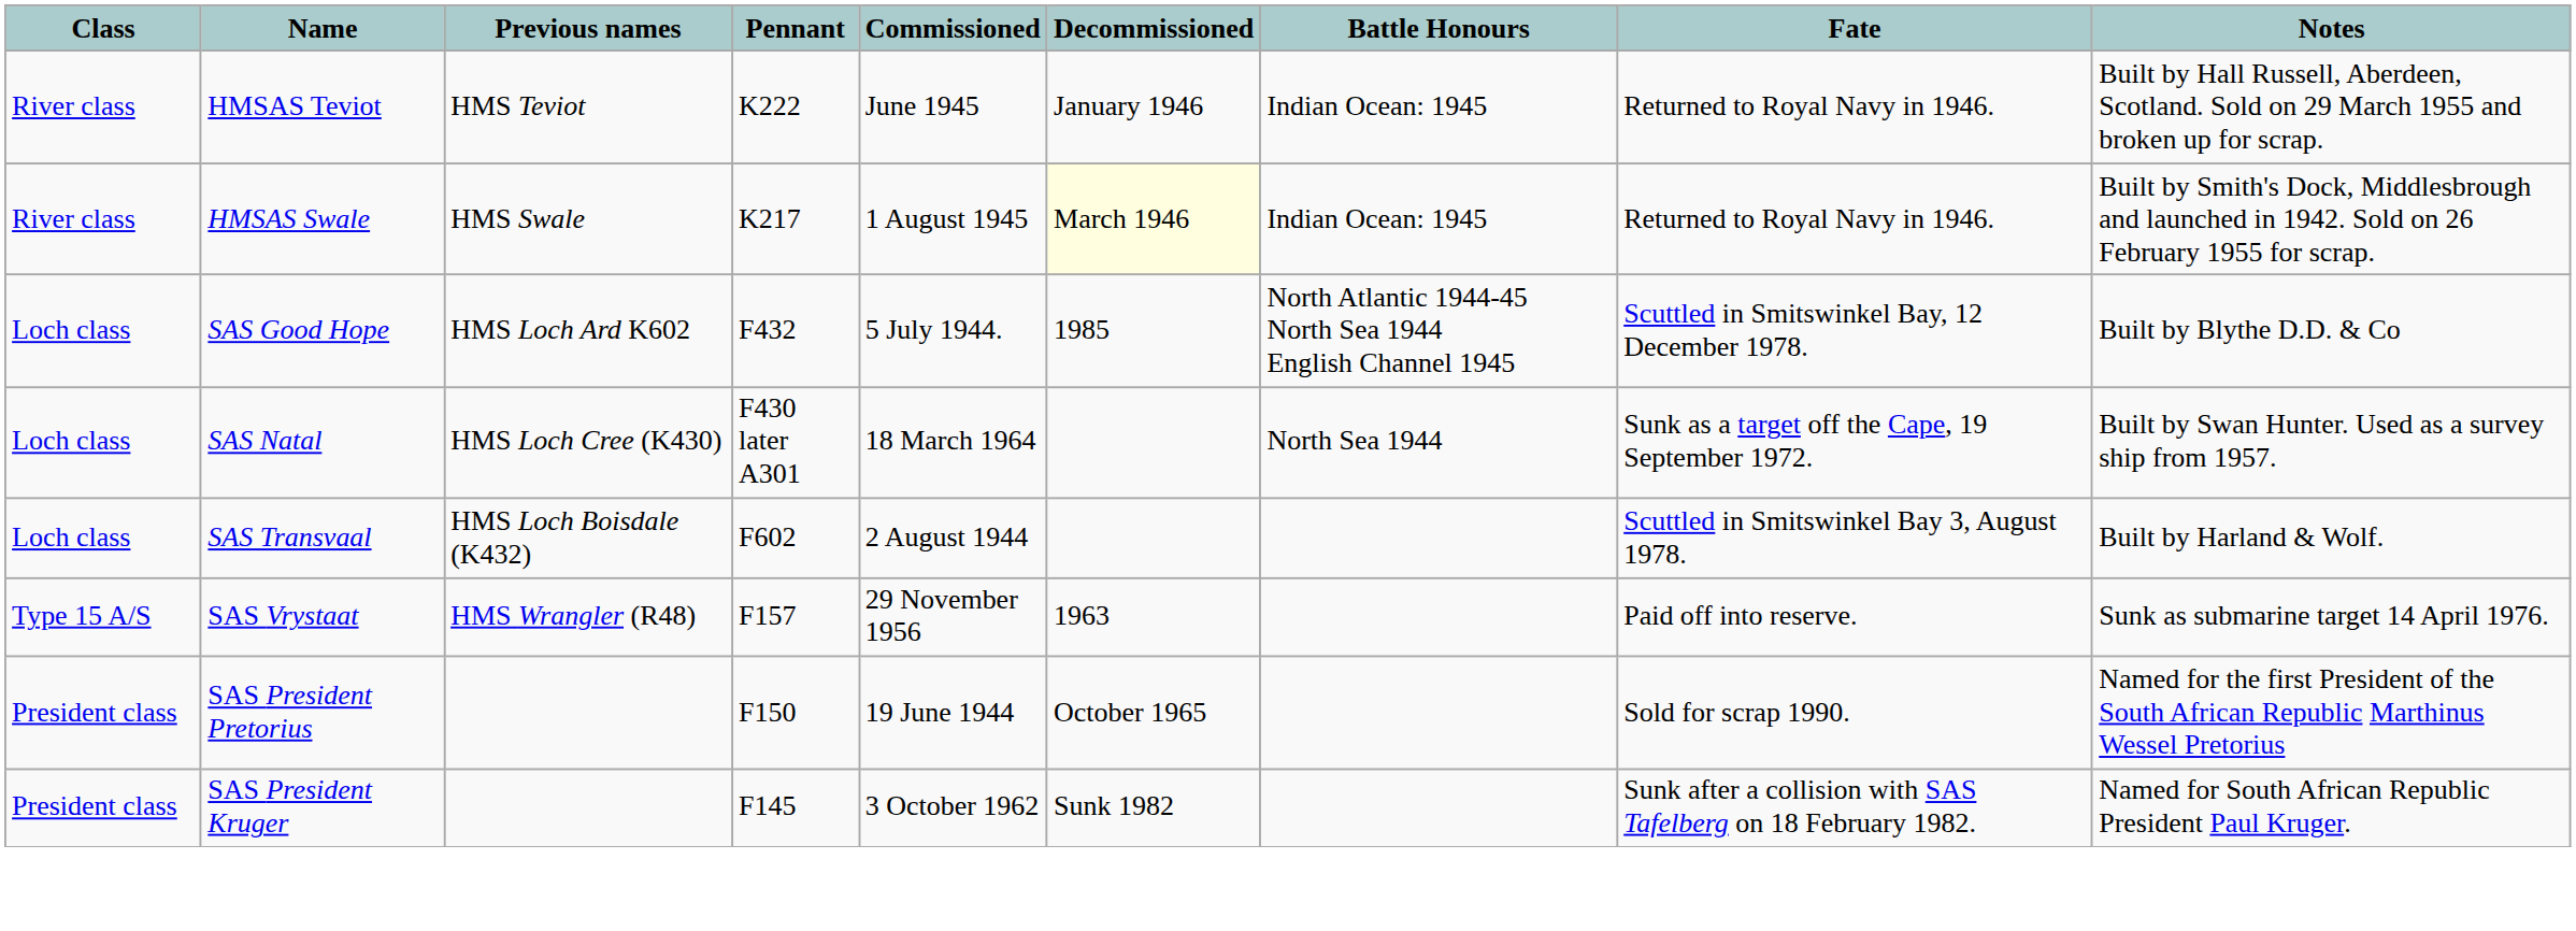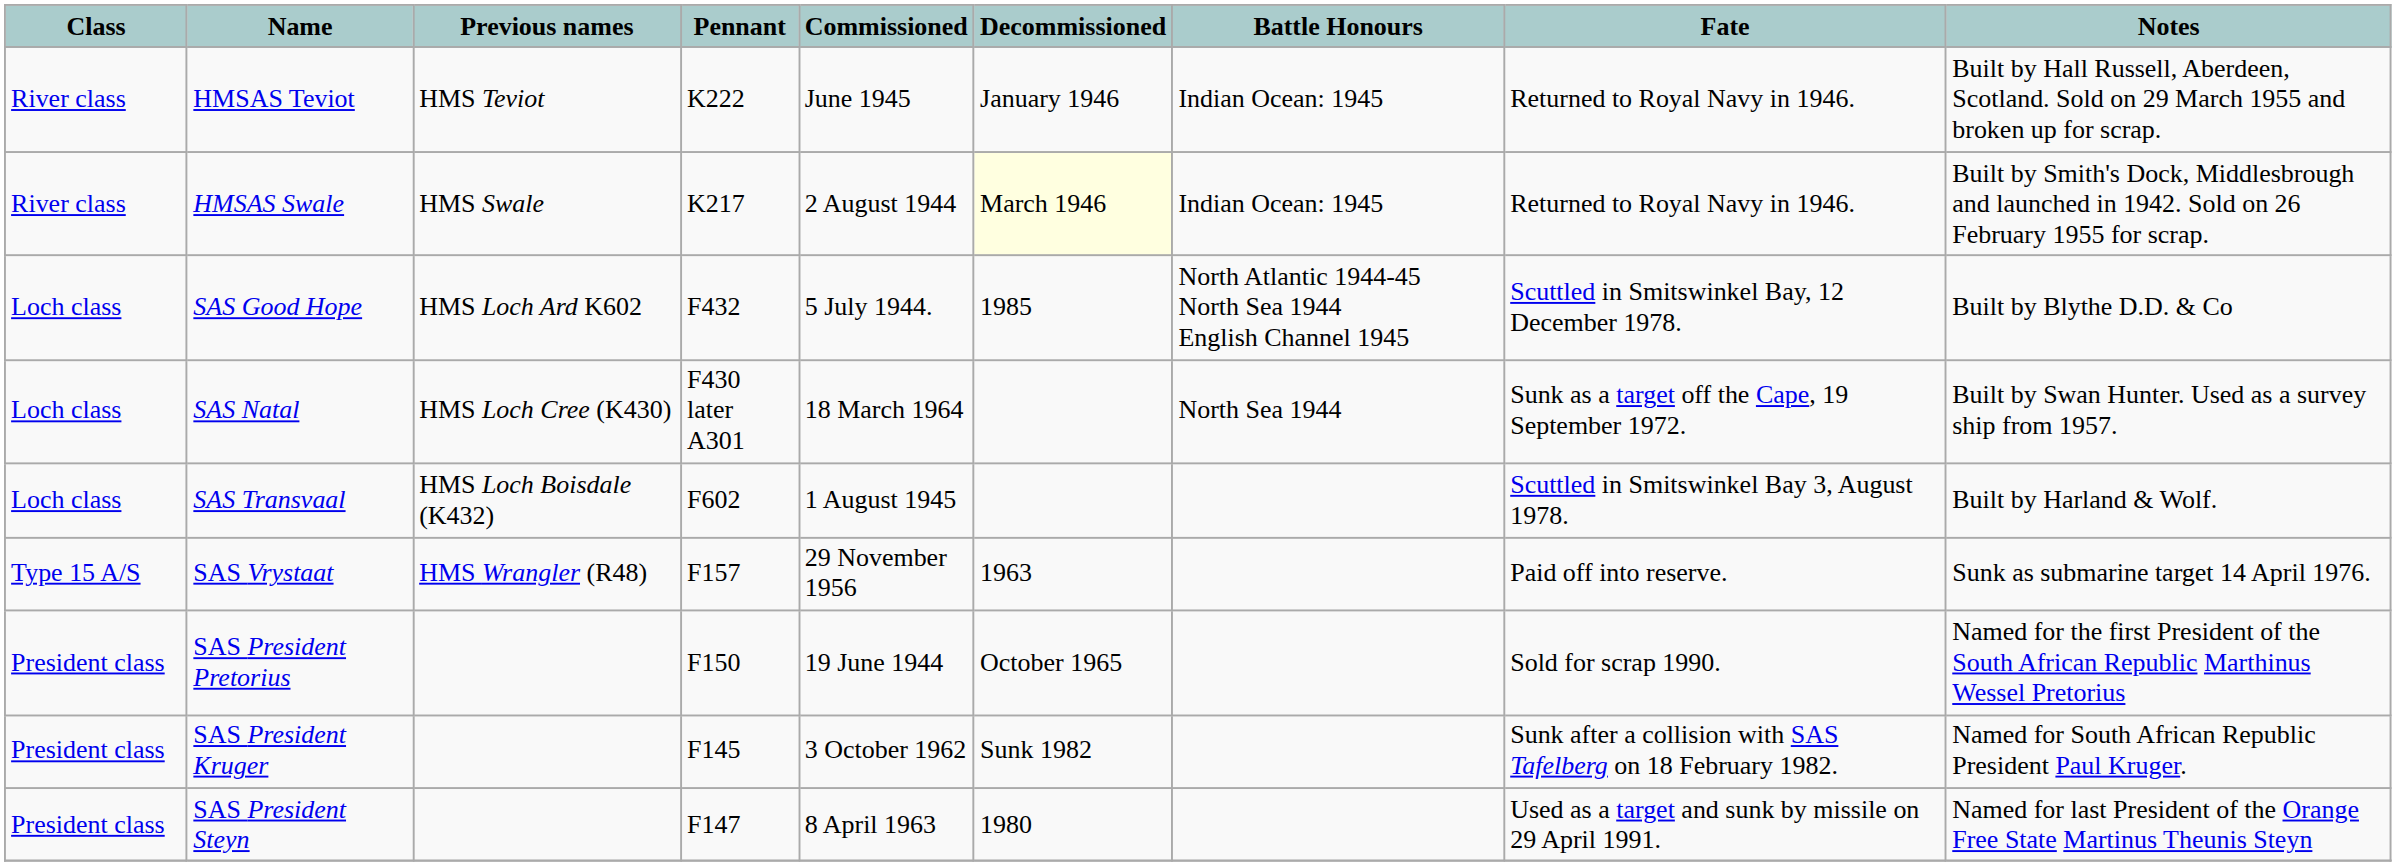 <table class="wikitable sortable" style="font-style: normal; font-size: 85%">
 <tr>
 <th style="width:8%; background-color:#aacccc">Class</th>
 <th style="width:10%; background-color:#aacccc">Name</th>
 <th style="width:12%; background-color:#aacccc" class=unsortable>Previous names</th>
 <th style="width:5%; background-color:#aacccc">Pennant</th>
 <th style="width:5%; background-color:#aacccc">Commissioned</th>
 <th style="width:5%; background-color:#aacccc">Decommissioned</th>
 <th style="width:15%; background-color:#aacccc">Battle Honours</th>
 <th style="width:20%; background-color:#aacccc" class=unsortable>Fate</th>
 <th style="width:20%; background-color:#aacccc" class=unsortable>Notes</th>
 </tr>
 <tr>
 <td><a href='#'>River class</a></td>
 <td data-sort-value="Teviot"><a href='#'>HMSAS Teviot</a></td>
 <td>HMS <em>Teviot</em></td>
 <td>K222</td>
 <td>June 1945</td>
 <td>January 1946</td>
 <td>Indian Ocean: 1945</td>
 <td>Returned to Royal Navy in 1946.</td>
 <td>Built by Hall Russell, Aberdeen, Scotland. Sold on 29 March 1955 and broken up for scrap.</td>
 </tr>
 <tr>
 <td><a href='#'>River class</a></td>
 <td><a href='#'><em>HMSAS Swale</em></a></td>
 <td>HMS <em>Swale</em></td>
 <td>K217</td>
-<td>1 August 1945</td>
+<td>2 August 1944</td>
 <td style="background: lightyellow;">March 1946</td>
 <td>Indian Ocean: 1945</td>
 <td>Returned to Royal Navy in 1946.</td>
 <td>Built by Smith's Dock, Middlesbrough and launched in 1942.  Sold on 26 February 1955 for scrap.</td>
 </tr>
 <tr>
 <td><a href='#'>Loch class</a></td>
 <td><em><a href='#'>SAS Good Hope</a></em></td>
 <td>HMS <em>Loch Ard</em> K602</td>
 <td>F432</td>
 <td>5 July 1944.</td>
 <td>1985</td>
 <td>North Atlantic 1944-45<br>North Sea 1944<br>English Channel 1945</td>
 <td><a href='#'>Scuttled</a> in Smitswinkel Bay, 12 December 1978.</td>
 <td>Built by Blythe D.D. & Co</td>
 </tr>
 <tr>
 <td><a href='#'>Loch class</a></td>
 <td><em><a href='#'>SAS Natal</a></em></td>
 <td>HMS <em>Loch Cree</em> (K430)</td>
 <td>F430 later A301</td>
 <td>18 March 1964</td>
 <td></td>
 <td>North Sea 1944</td>
 <td>Sunk as a <a href='#'>target</a> off the <a href='#'>Cape</a>, 19 September 1972.</td>
 <td>Built by Swan Hunter. Used as a survey ship from 1957.</td>
 </tr>
 <tr>
 <td><a href='#'>Loch class</a></td>
 <td><em><a href='#'>SAS Transvaal</a></em></td>
 <td>HMS <em>Loch Boisdale</em> (K432)</td>
 <td>F602</td>
-<td>2 August 1944</td>
+<td>1 August 1945</td>
 <td></td>
 <td></td>
 <td><a href='#'>Scuttled</a> in Smitswinkel Bay 3, August 1978.</td>
 <td>Built by Harland & Wolf.</td>
 </tr>
 <tr>
 <td><a href='#'>Type 15 A/S</a></td>
 <td><a href='#'>SAS <em>Vrystaat</em></a></td>
 <td><a href='#'>HMS <em>Wrangler</em></a> (R48)</td>
 <td>F157</td>
 <td>29 November 1956</td>
 <td>1963</td>
 <td></td>
 <td>Paid off into reserve.</td>
 <td>Sunk as submarine target 14 April 1976.</td>
 </tr>
 <tr>
 <td><a href='#'>President class</a><br></td>
 <td><a href='#'>SAS <em>President Pretorius</em></a></td>
 <td></td>
 <td>F150</td>
 <td>19 June 1944</td>
 <td>October 1965</td>
 <td></td>
 <td>Sold for scrap 1990.</td>
 <td>Named for the first President of the <a href='#'>South African Republic</a> <a href='#'>Marthinus Wessel Pretorius</a></td>
 </tr>
 <tr>
 <td><a href='#'>President class</a></td>
 <td><a href='#'>SAS <em>President Kruger</em></a></td>
 <td></td>
 <td>F145</td>
 <td>3 October 1962</td>
 <td>Sunk 1982</td>
 <td></td>
 <td>Sunk after a collision with <a href='#'>SAS <em>Tafelberg</em></a> on 18 February 1982.</td>
 <td>Named for South African Republic President <a href='#'>Paul Kruger</a>.</td>
 </tr>
 <tr>
+<td><a href='#'>President class</a></td>
+<td><a href='#'>SAS <em>President Steyn</em></a></td>
+<td></td>
+<td>F147</td>
+<td>8 April 1963</td>
+<td>1980</td>
+<td></td>
+<td>Used as a <a href='#'>target</a> and sunk by missile on 29 April 1991.</td>
+<td>Named for last President of the <a href='#'>Orange Free State</a> <a href='#'>Martinus Theunis Steyn</a></td>
+</tr>
+<tr>
 </tr>
 </table>
